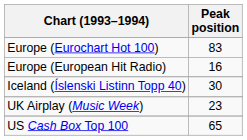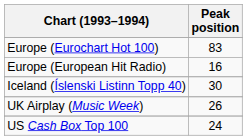 <table class="wikitable sortable">
 <tr>
 <th>Chart (1993–1994)</th>
 <th>Peak<br>position</th>
 </tr>
 <tr>
 </tr>
 <tr>
 </tr>
 <tr>
 </tr>
 <tr>
 <td>Europe (<a href='#'>Eurochart Hot 100</a>)</td>
 <td align="center">83</td>
 </tr>
 <tr>
 <td>Europe (European Hit Radio)</td>
 <td align="center">16</td>
 </tr>
 <tr>
 </tr>
 <tr>
 <td>Iceland (<a href='#'>Íslenski Listinn Topp 40</a>)</td>
 <td align="center">30</td>
 </tr>
 <tr>
 </tr>
 <tr>
 </tr>
 <tr>
 </tr>
 <tr>
 <td>UK Airplay (<em><a href='#'>Music Week</a></em>)</td>
-<td align="center">23</td>
+<td align="center">26</td>
 </tr>
 <tr>
 </tr>
 <tr>
 </tr>
 <tr>
 </tr>
 <tr>
 <td>US <a href='#'><em>Cash Box</em> Top 100</a></td>
-<td align="center">65</td>
+<td align="center">24</td>
 </tr>
 </table>
